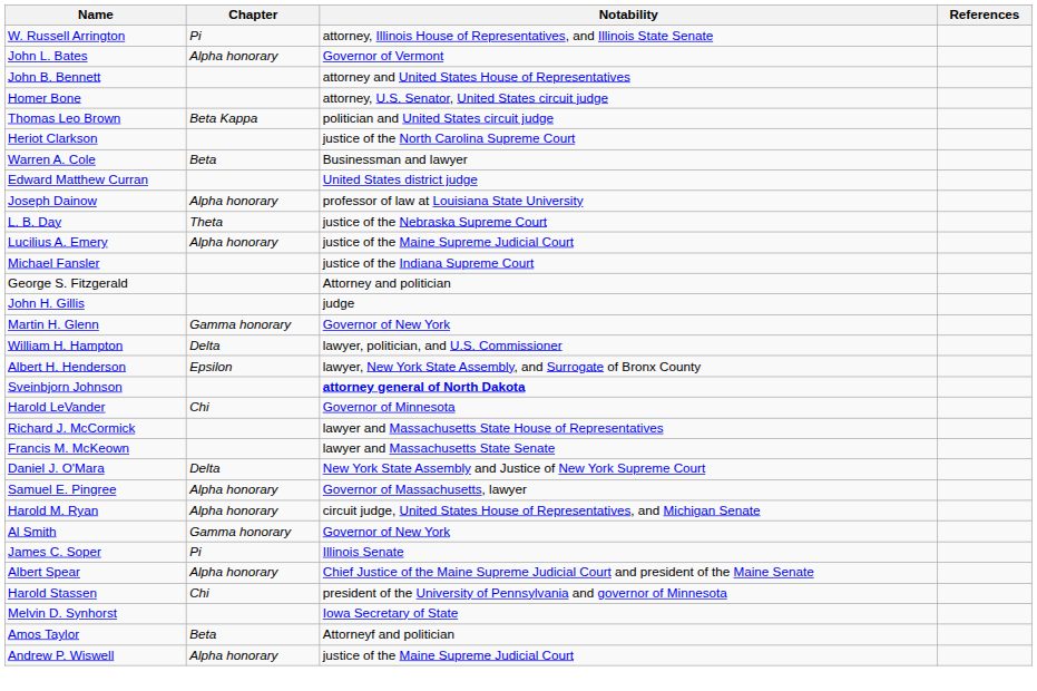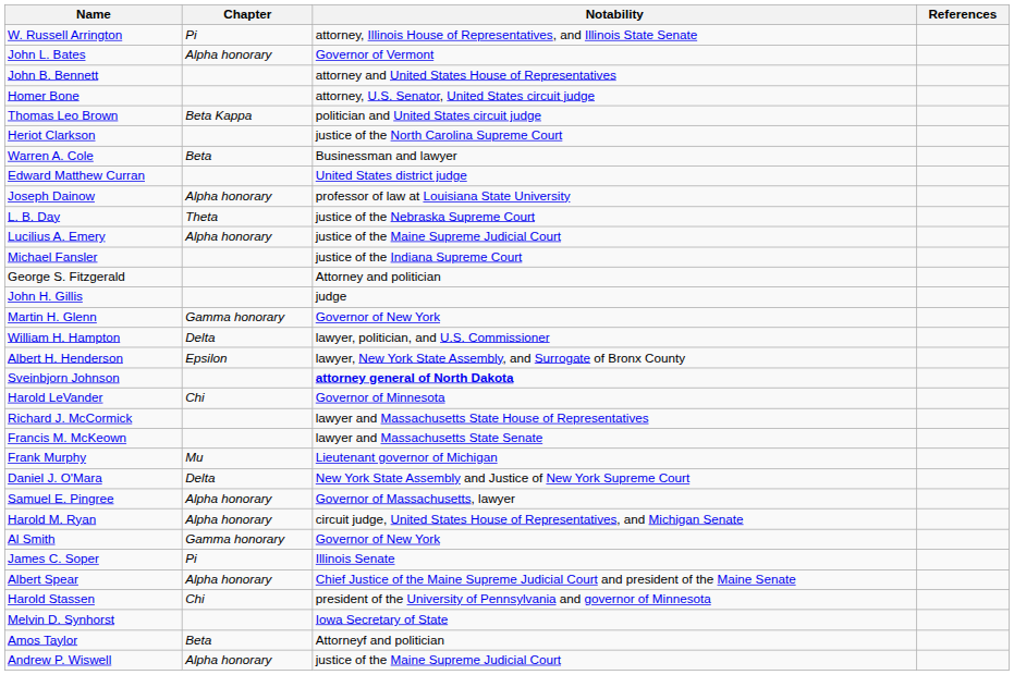 <table class="wikitable sortable" style="width:100%;">
 <tr>
 <th>Name</th>
 <th>Chapter</th>
 <th>Notability</th>
 <th>References</th>
 </tr>
 <tr>
 <td><a href='#'>W. Russell Arrington</a></td>
 <td><em>Pi</em></td>
 <td>attorney,  <a href='#'>Illinois House of Representatives</a>, and <a href='#'>Illinois State Senate</a></td>
 <td></td>
 </tr>
 <tr>
 <td><a href='#'>John L. Bates</a></td>
 <td><em>Alpha honorary</em></td>
 <td><a href='#'>Governor of Vermont</a></td>
 <td></td>
 </tr>
 <tr>
 <td><a href='#'>John B. Bennett</a></td>
 <td></td>
 <td>attorney and <a href='#'>United States House of Representatives</a></td>
 <td></td>
 </tr>
 <tr>
 <td><a href='#'>Homer Bone</a></td>
 <td></td>
 <td>attorney, <a href='#'>U.S. Senator</a>, <a href='#'>United States circuit judge</a></td>
 <td></td>
 </tr>
 <tr>
 <td><a href='#'>Thomas Leo Brown</a></td>
 <td><em>Beta Kappa</em></td>
 <td>politician and <a href='#'>United States circuit judge</a></td>
 <td></td>
 </tr>
 <tr>
 <td><a href='#'>Heriot Clarkson</a></td>
 <td></td>
 <td>justice of the <a href='#'>North Carolina Supreme Court</a></td>
 <td></td>
 </tr>
 <tr>
 <td><a href='#'>Warren A. Cole</a></td>
 <td><em>Beta</em></td>
 <td>Businessman and lawyer</td>
 <td></td>
 </tr>
 <tr>
 <td><a href='#'>Edward Matthew Curran</a></td>
 <td></td>
 <td><a href='#'>United States district judge</a></td>
 <td></td>
 </tr>
 <tr>
 <td><a href='#'>Joseph Dainow</a></td>
 <td><em>Alpha honorary</em></td>
 <td>professor of law at <a href='#'>Louisiana State University</a></td>
 <td></td>
 </tr>
 <tr>
 <td><a href='#'>L. B. Day</a></td>
 <td><em>Theta</em></td>
 <td>justice of the <a href='#'>Nebraska Supreme Court</a></td>
 <td></td>
 </tr>
 <tr>
 <td><a href='#'>Lucilius A. Emery</a></td>
 <td><em>Alpha honorary</em></td>
 <td>justice of the <a href='#'>Maine Supreme Judicial Court</a></td>
 <td></td>
 </tr>
 <tr>
 <td><a href='#'>Michael Fansler</a></td>
 <td></td>
 <td>justice of the <a href='#'>Indiana Supreme Court</a></td>
 <td></td>
 </tr>
 <tr>
 <td>George S. Fitzgerald</td>
 <td></td>
 <td>Attorney and politician</td>
 <td></td>
 </tr>
 <tr>
 <td><a href='#'>John H. Gillis</a></td>
 <td></td>
 <td>judge</td>
 <td></td>
 </tr>
 <tr>
 <td><a href='#'>Martin H. Glenn</a></td>
 <td><em>Gamma honorary</em></td>
 <td><a href='#'>Governor of New York</a></td>
 <td></td>
 </tr>
 <tr>
 <td><a href='#'>William H. Hampton</a></td>
 <td><em>Delta</em></td>
 <td>lawyer, politician, and <a href='#'>U.S. Commissioner</a></td>
 <td></td>
 </tr>
 <tr>
 <td><a href='#'>Albert H. Henderson</a></td>
 <td><em>Epsilon</em></td>
 <td>lawyer, <a href='#'>New York State Assembly</a>, and <a href='#'>Surrogate</a> of Bronx County</td>
 <td></td>
 </tr>
 <tr>
 <td><a href='#'>Sveinbjorn Johnson</a></td>
 <td></td>
 <td><strong><a href='#'>attorney general of North Dakota</a></strong></td>
 <td><strong></strong></td>
 </tr>
 <tr>
 <td><a href='#'>Harold LeVander</a></td>
 <td><em>Chi</em></td>
 <td><a href='#'>Governor of Minnesota</a></td>
 <td></td>
 </tr>
 <tr>
 <td><a href='#'>Richard J. McCormick</a></td>
 <td></td>
 <td>lawyer and <a href='#'>Massachusetts State House of Representatives</a></td>
 <td></td>
 </tr>
 <tr>
 <td><a href='#'>Francis M. McKeown</a></td>
 <td></td>
 <td>lawyer and <a href='#'>Massachusetts State Senate</a></td>
 <td></td>
 </tr>
 <tr>
+<td><a href='#'>Frank Murphy</a></td>
+<td><em>Mu</em></td>
+<td><a href='#'>Lieutenant governor of Michigan</a></td>
+<td></td>
+</tr>
+<tr>
 <td><a href='#'>Daniel J. O'Mara</a></td>
 <td><em>Delta</em></td>
 <td><a href='#'>New York State Assembly</a> and Justice of <a href='#'>New York Supreme Court</a></td>
 <td><strong></strong></td>
 </tr>
 <tr>
 <td><a href='#'>Samuel E. Pingree</a></td>
 <td><em>Alpha honorary</em></td>
 <td><a href='#'>Governor of Massachusetts</a>, lawyer</td>
 <td></td>
 </tr>
 <tr>
 <td><a href='#'>Harold M. Ryan</a></td>
 <td><em>Alpha honorary</em></td>
 <td>circuit judge, <a href='#'>United States House of Representatives</a>, and <a href='#'>Michigan Senate</a></td>
 <td></td>
 </tr>
 <tr>
 <td><a href='#'>Al Smith</a></td>
 <td><em>Gamma honorary</em></td>
 <td><a href='#'>Governor of New York</a></td>
 <td></td>
 </tr>
 <tr>
 <td><a href='#'>James C. Soper</a></td>
 <td><em>Pi</em></td>
 <td><a href='#'>Illinois Senate</a></td>
 <td></td>
 </tr>
 <tr>
 <td><a href='#'>Albert Spear</a></td>
 <td><em>Alpha honorary</em></td>
 <td><a href='#'>Chief Justice of the Maine Supreme Judicial Court</a> and president of the <a href='#'>Maine Senate</a></td>
 <td></td>
 </tr>
 <tr>
 <td><a href='#'>Harold Stassen</a></td>
 <td><em>Chi</em></td>
 <td>president of the <a href='#'>University of Pennsylvania</a> and <a href='#'>governor of Minnesota</a></td>
 <td></td>
 </tr>
 <tr>
 <td><a href='#'>Melvin D. Synhorst</a></td>
 <td></td>
 <td><a href='#'>Iowa Secretary of State</a></td>
 <td></td>
 </tr>
 <tr>
 <td><a href='#'>Amos Taylor</a></td>
 <td><em>Beta</em></td>
 <td>Attorneyf and politician</td>
 <td></td>
 </tr>
 <tr>
 <td><a href='#'>Andrew P. Wiswell</a></td>
 <td><em>Alpha honorary</em></td>
 <td>justice of the <a href='#'>Maine Supreme Judicial Court</a></td>
 <td></td>
 </tr>
 </table>
